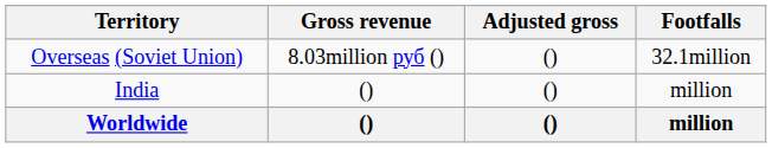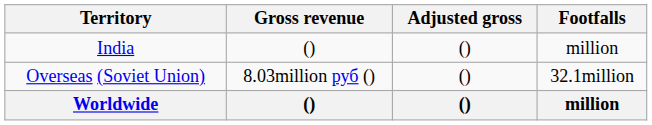 <table class="wikitable"  style="float:right; width:45%; text-align:center;">
 <tr>
 <th>Territory</th>
 <th>Gross revenue</th>
 <th>Adjusted gross</th>
 <th>Footfalls</th>
 </tr>
 <tr>
+<td><a href='#'>India</a></td>
+<td> ()</td>
+<td> (<a href='#'></a>)</td>
+<td>million</td>
+</tr>
+<tr>
 <td><a href='#'>Overseas</a> <a href='#'>(Soviet Union)</a></td>
 <td>8.03million <a href='#'>руб</a>   ()</td>
 <td> ()</td>
 <td>32.1million</td>
-</tr>
-<tr>
-<td><a href='#'>India</a></td>
-<td> ()</td>
-<td> (<a href='#'></a>)</td>
-<td>million</td>
 </tr>
 <tr>
 <th><a href='#'>Worldwide</a></th>
 <th> ()</th>
 <th> (<a href='#'></a>)</th>
 <th> million</th>
 </tr>
 </table>
